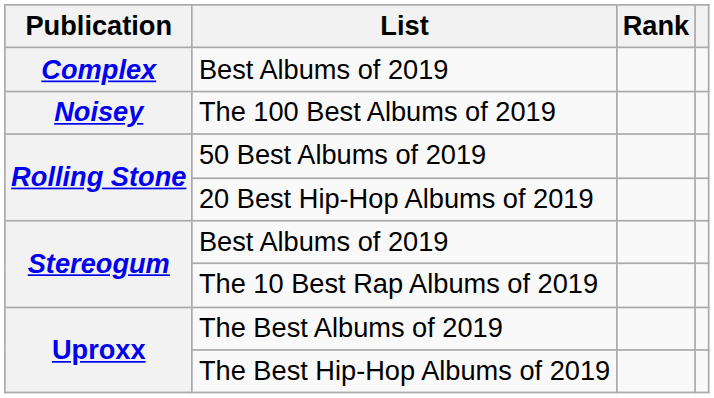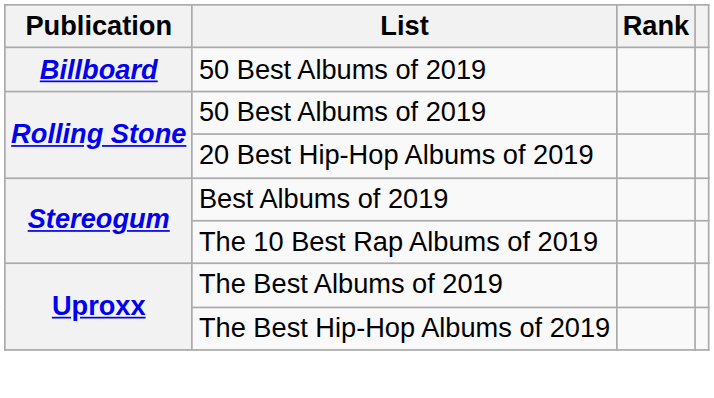 <table class="wikitable sortable plainrowheaders" style="border:none; margin:0;">
 <tr>
 <th scope="col">Publication</th>
 <th scope="col" class="unsortable">List</th>
 <th scope="col" data-sort-type="number">Rank</th>
 <th scope="col" class="unsortable"></th>
 </tr>
 <tr>
-<th scope="row"><em><a href='#'>Complex</a></em></th>
-<td>Best Albums of 2019</td>
-<td></td>
-<td></td>
-</tr>
-<tr>
-<th scope="row"><em><a href='#'>Noisey</a></em></th>
-<td>The 100 Best Albums of 2019</td>
+<th scope="row"><em><a href='#'>Billboard</a></em></th>
+<td>50 Best Albums of 2019</td>
 <td></td>
 <td></td>
 </tr>
 <tr>
 <th scope="row" rowspan="2"><em><a href='#'>Rolling Stone</a></em></th>
 <td>50 Best Albums of 2019</td>
 <td></td>
 <td></td>
 </tr>
 <tr>
 <td>20 Best Hip-Hop Albums of 2019</td>
 <td></td>
 <td></td>
 </tr>
 <tr>
 <th scope="row" rowspan="2"><em><a href='#'>Stereogum</a></em></th>
 <td>Best Albums of 2019</td>
 <td></td>
 <td></td>
 </tr>
 <tr>
 <td>The 10 Best Rap Albums of 2019</td>
 <td></td>
 <td></td>
 </tr>
 <tr>
 <th scope="row" rowspan="2"><a href='#'>Uproxx</a></th>
 <td>The Best Albums of 2019</td>
 <td></td>
 <td></td>
 </tr>
 <tr>
 <td>The Best Hip-Hop Albums of 2019</td>
 <td></td>
 <td></td>
 </tr>
 </table>
